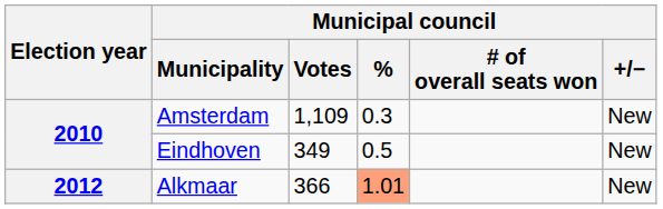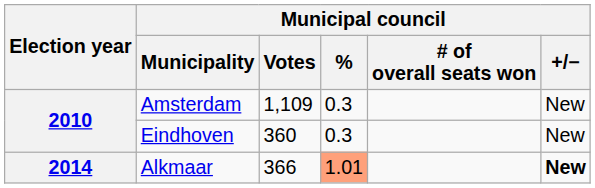 <table class="wikitable">
 <tr>
 <th rowspan="2">Election year</th>
 <th colspan="5">Municipal council</th>
 </tr>
 <tr>
 <th>Municipality</th>
 <th>Votes</th>
 <th>%</th>
 <th># of <br> overall seats won</th>
 <th>+/−</th>
 </tr>
 <tr>
 <th rowspan="2"><a href='#'>2010</a></th>
 <td><a href='#'>Amsterdam</a></td>
 <td>1,109</td>
 <td>0.3</td>
 <td></td>
 <td>New</td>
 </tr>
 <tr>
 <td><a href='#'>Eindhoven</a></td>
-<td>349</td>
-<td>0.5</td>
+<td>360</td>
+<td>0.3</td>
 <td></td>
 <td>New</td>
 </tr>
 <tr>
-<th><a href='#'>2012</a></th>
+<th><a href='#'>2014</a></th>
 <td><a href='#'>Alkmaar</a></td>
 <td>366</td>
 <td style="background: lightsalmon;">1.01</td>
 <td></td>
-<td>New</td>
+<td><strong>New</strong></td>
 </tr>
 </table>
